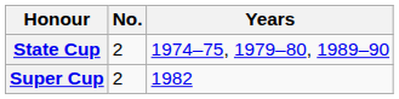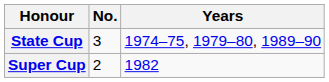 <table class="wikitable plainrowheaders">
 <tr>
 <th scope=col>Honour</th>
 <th scope=col>No.</th>
 <th scope=col>Years</th>
 </tr>
 <tr>
 <th scope=row><a href='#'>State Cup</a></th>
-<td>2</td>
+<td>3</td>
 <td><a href='#'>1974–75</a>, <a href='#'>1979–80</a>, <a href='#'>1989–90</a></td>
 </tr>
 <tr>
 <th scope=row><a href='#'>Super Cup</a></th>
 <td>2</td>
 <td><a href='#'>1982</a></td>
 </tr>
 </table>
